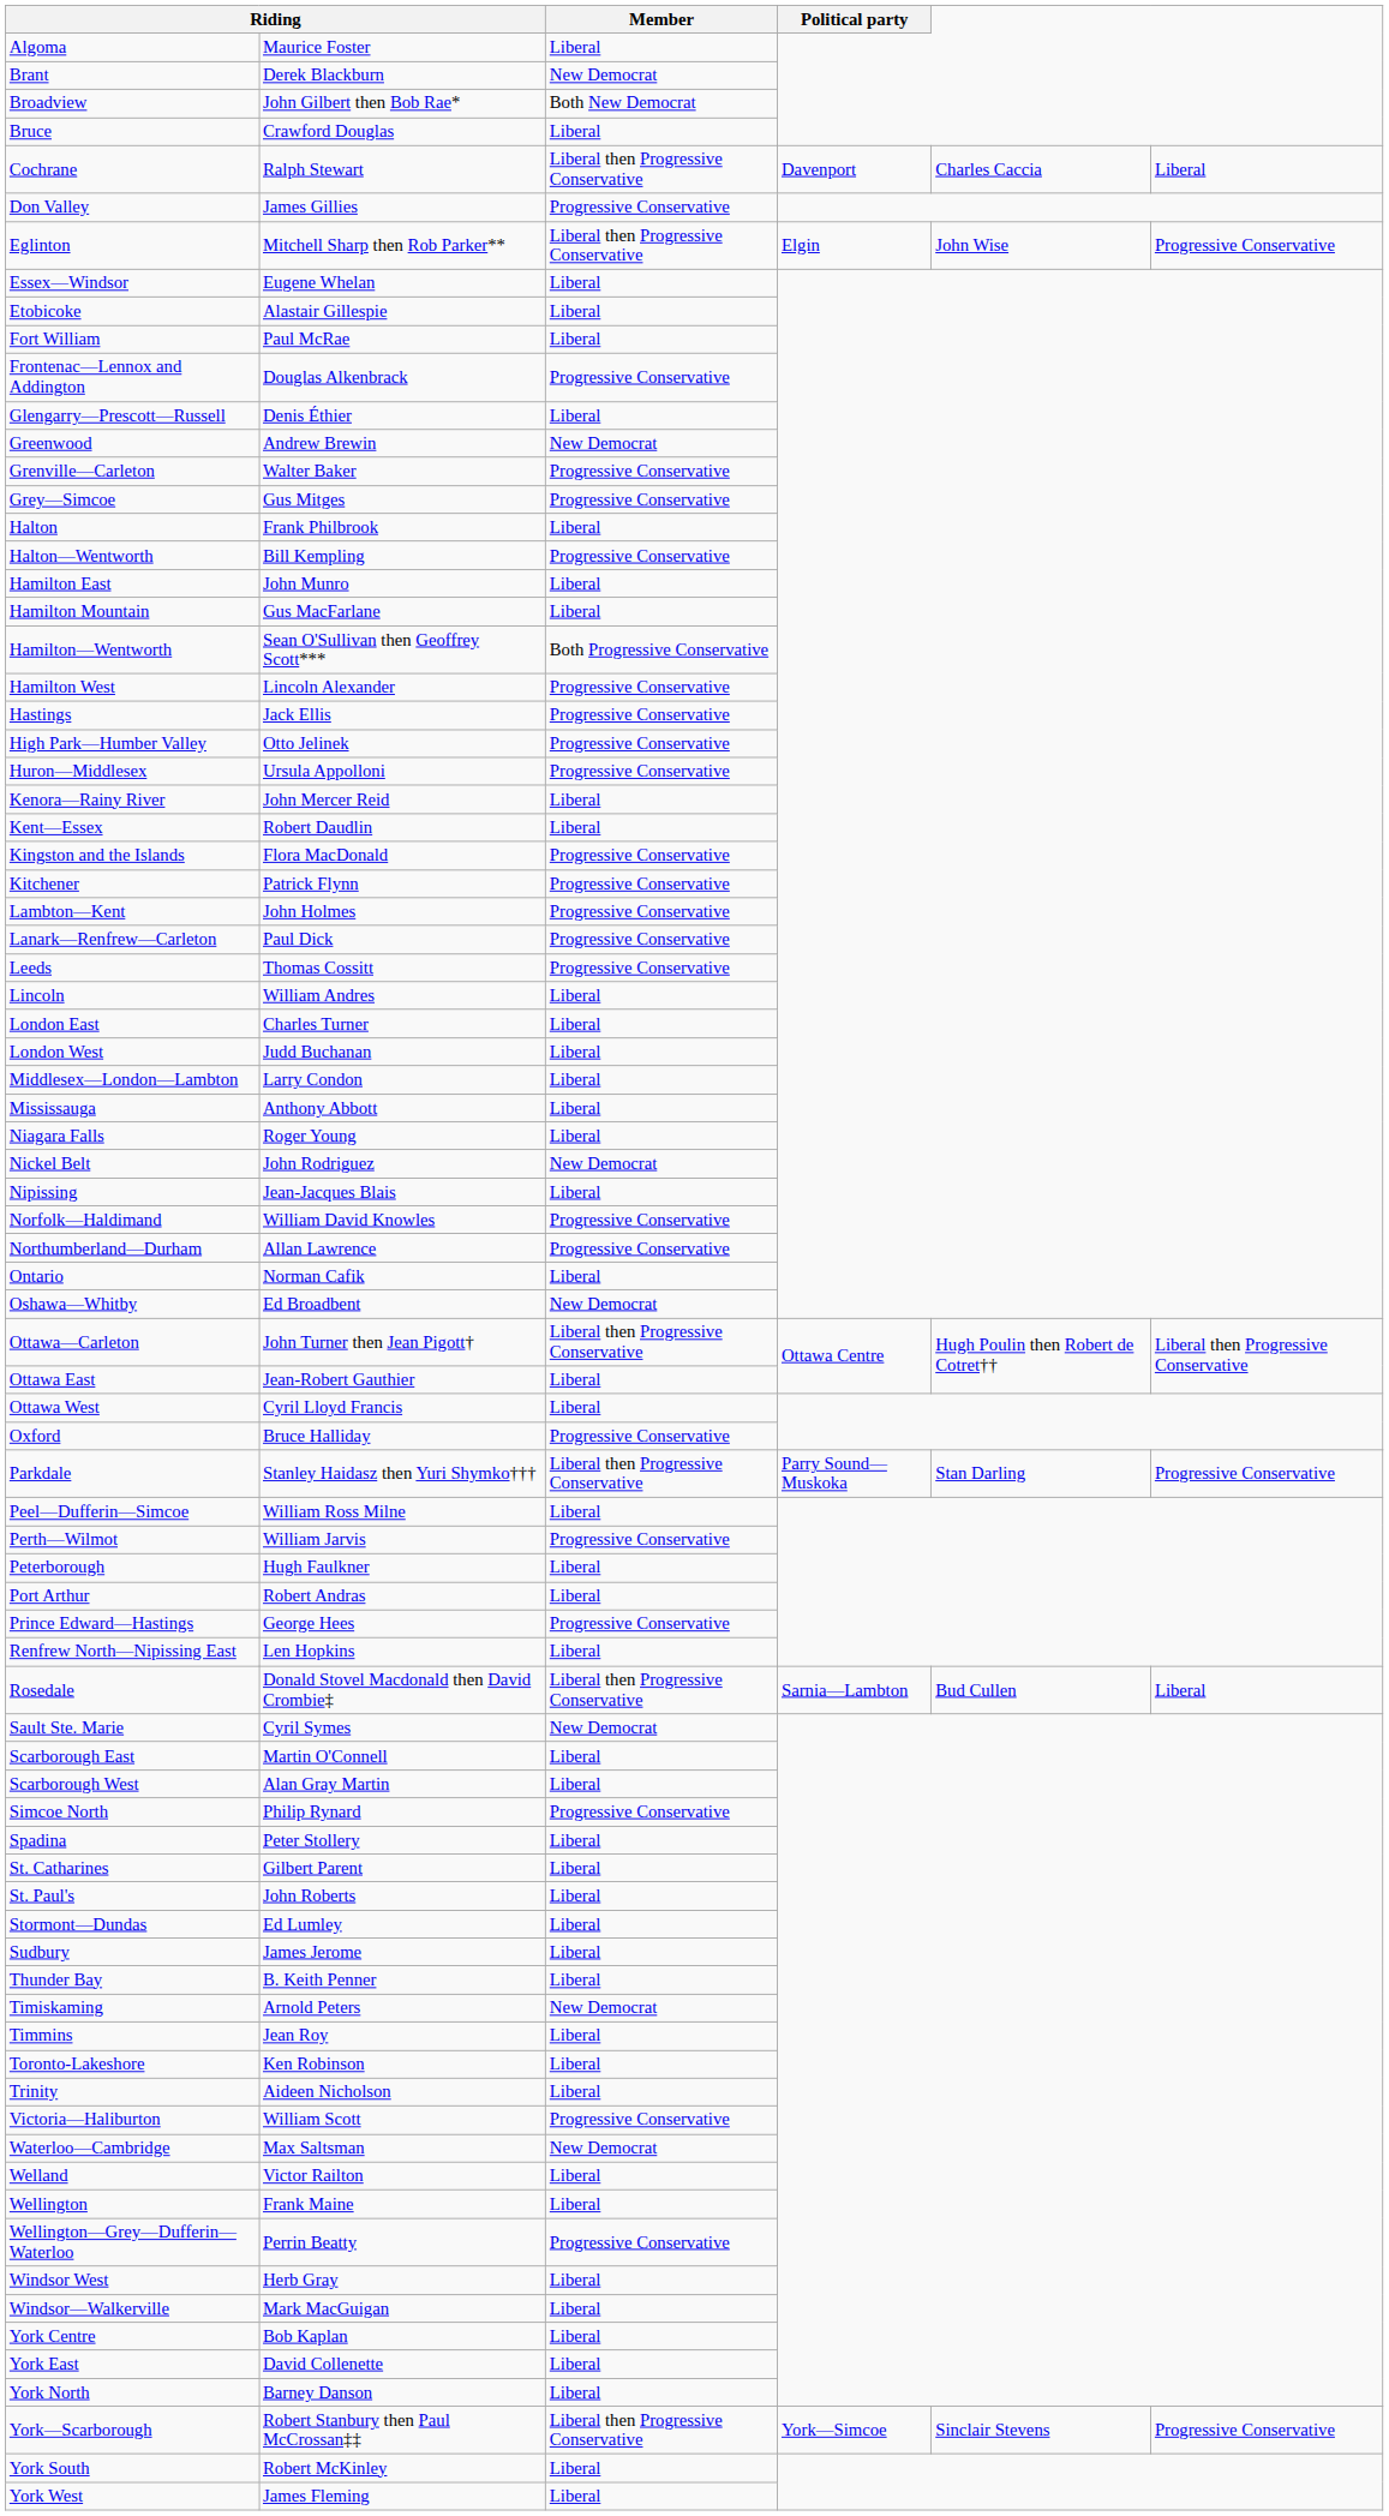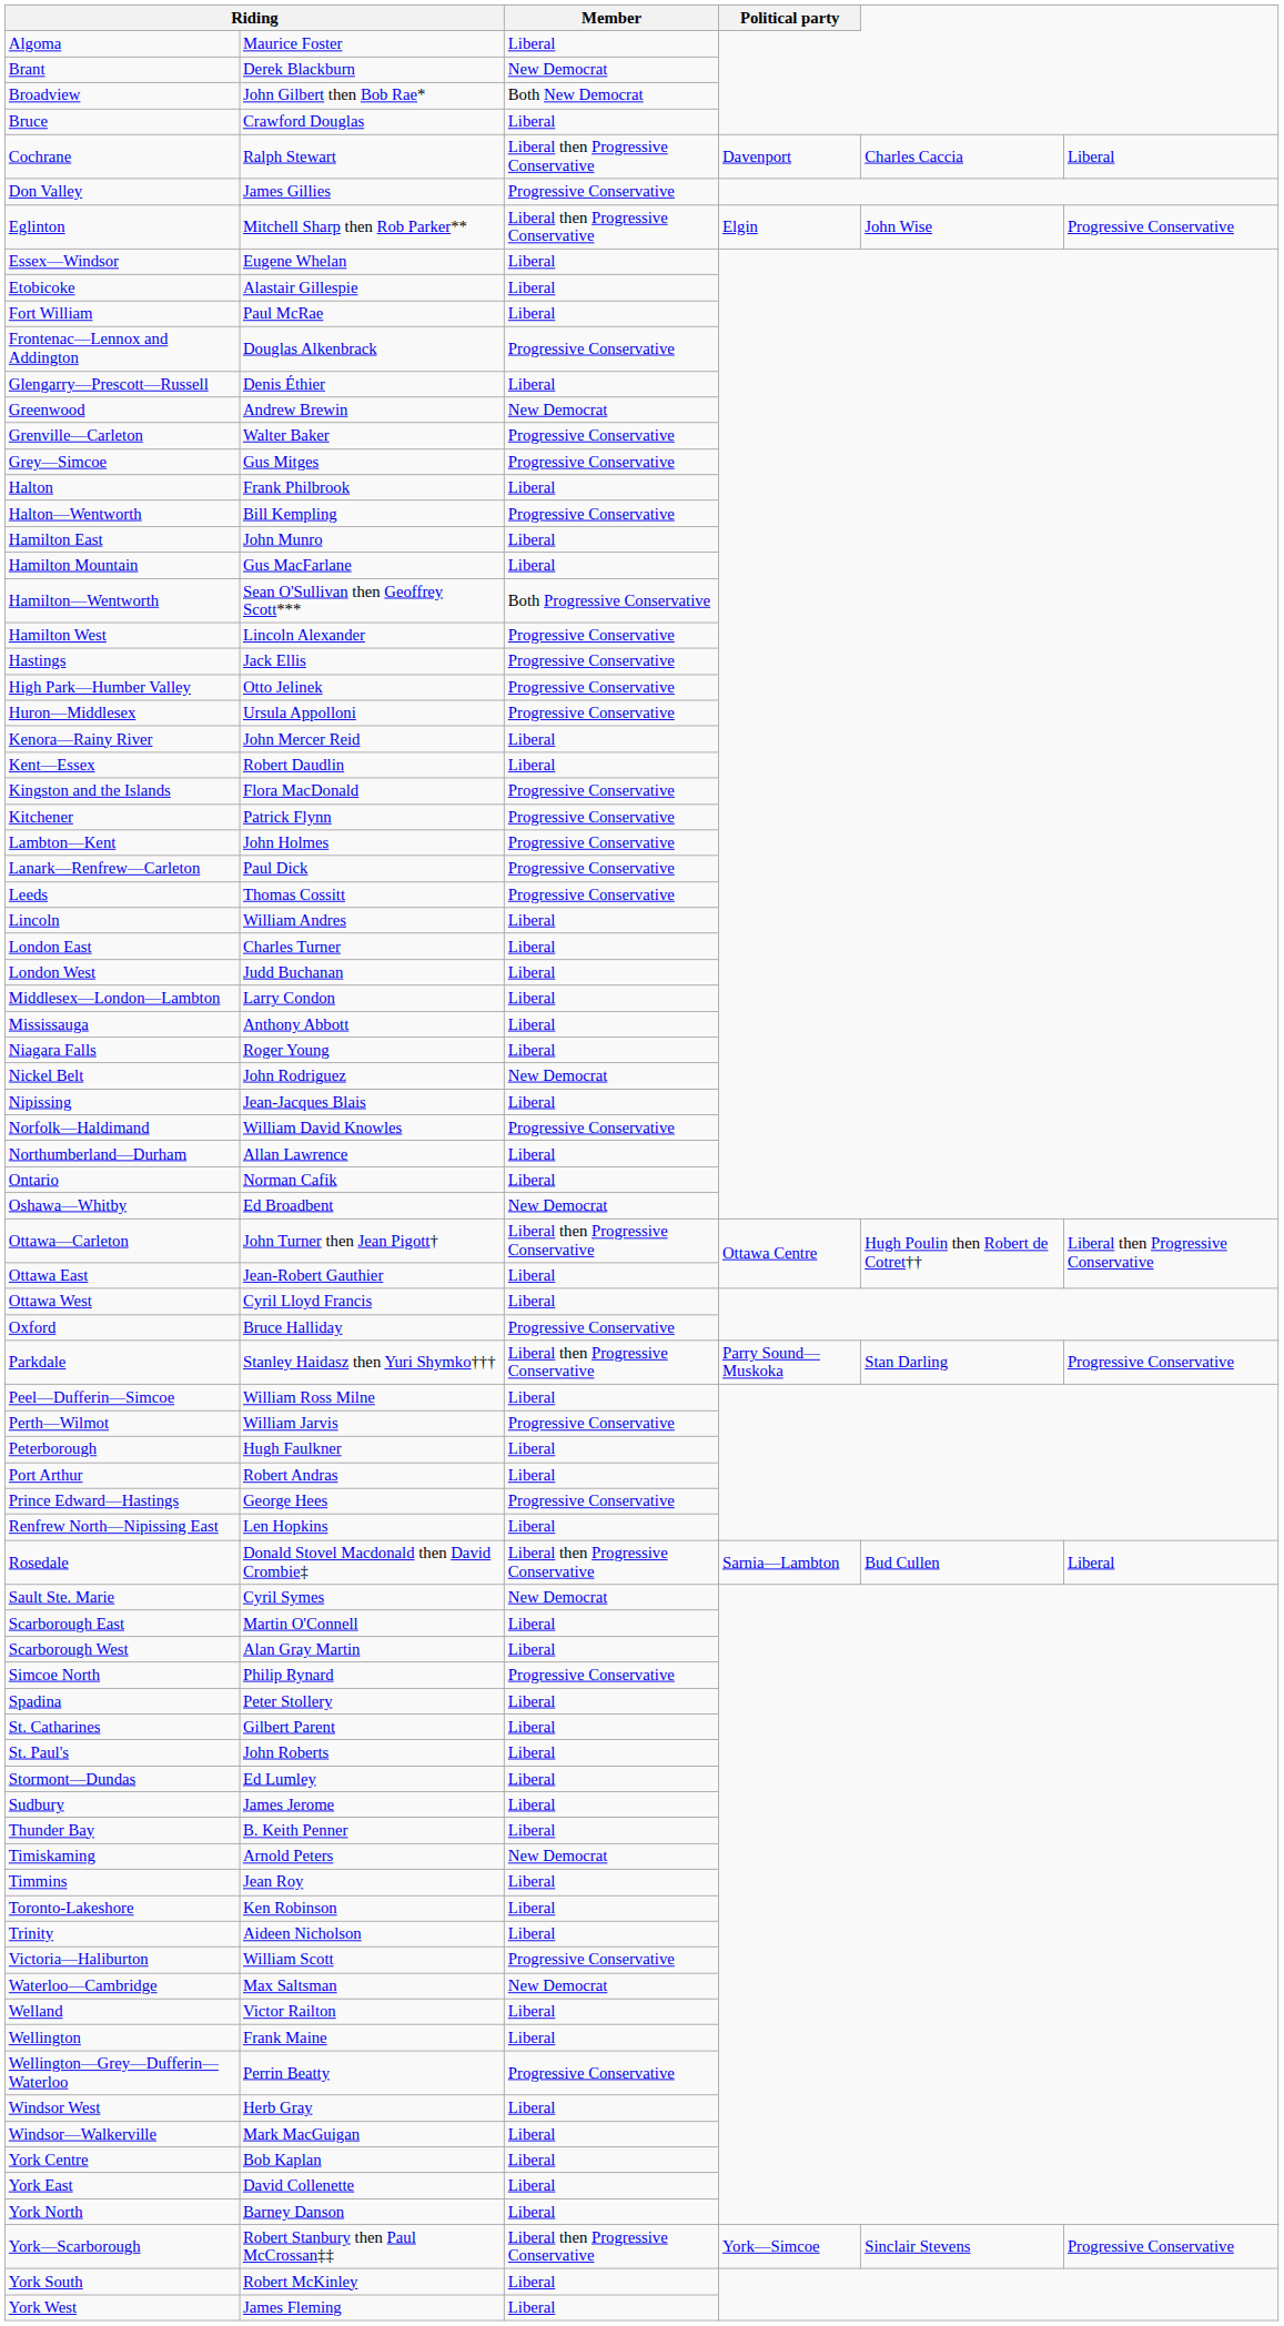 <table class="wikitable">
 <tr>
 <th colspan=2>Riding</th>
 <th>Member</th>
 <th>Political party</th>
 </tr>
 <tr>
 <td><a href='#'>Algoma</a></td>
 <td><a href='#'>Maurice Foster</a></td>
 <td><a href='#'>Liberal</a></td>
 </tr>
 <tr>
 <td><a href='#'>Brant</a></td>
 <td><a href='#'>Derek Blackburn</a></td>
 <td><a href='#'>New Democrat</a></td>
 </tr>
 <tr>
 <td><a href='#'>Broadview</a></td>
 <td><a href='#'>John Gilbert</a> then <a href='#'>Bob Rae</a>*</td>
 <td>Both <a href='#'>New Democrat</a></td>
 </tr>
 <tr>
 <td><a href='#'>Bruce</a></td>
 <td><a href='#'>Crawford Douglas</a></td>
 <td><a href='#'>Liberal</a></td>
 </tr>
 <tr>
 <td rowspan=2><a href='#'>Cochrane</a></td>
 <td rowspan=2><a href='#'>Ralph Stewart</a></td>
 <td rowspan=2><a href='#'>Liberal</a> then <a href='#'>Progressive Conservative</a><br></td>
 </tr>
 <tr>
 <td><a href='#'>Davenport</a></td>
 <td><a href='#'>Charles Caccia</a></td>
 <td><a href='#'>Liberal</a></td>
 </tr>
 <tr>
 <td><a href='#'>Don Valley</a></td>
 <td><a href='#'>James Gillies</a></td>
 <td><a href='#'>Progressive Conservative</a></td>
 </tr>
 <tr>
 <td rowspan=2><a href='#'>Eglinton</a></td>
 <td rowspan=2><a href='#'>Mitchell Sharp</a> then <a href='#'>Rob Parker</a>**</td>
 <td rowspan=2><a href='#'>Liberal</a> then <a href='#'>Progressive Conservative</a><br></td>
 </tr>
 <tr>
 <td><a href='#'>Elgin</a></td>
 <td><a href='#'>John Wise</a></td>
 <td><a href='#'>Progressive Conservative</a></td>
 </tr>
 <tr>
 <td><a href='#'>Essex—Windsor</a></td>
 <td><a href='#'>Eugene Whelan</a></td>
 <td><a href='#'>Liberal</a></td>
 </tr>
 <tr>
 <td><a href='#'>Etobicoke</a></td>
 <td><a href='#'>Alastair Gillespie</a></td>
 <td><a href='#'>Liberal</a></td>
 </tr>
 <tr>
 <td><a href='#'>Fort William</a></td>
 <td><a href='#'>Paul McRae</a></td>
 <td><a href='#'>Liberal</a></td>
 </tr>
 <tr>
 <td><a href='#'>Frontenac—Lennox and Addington</a></td>
 <td><a href='#'>Douglas Alkenbrack</a></td>
 <td><a href='#'>Progressive Conservative</a></td>
 </tr>
 <tr>
 <td><a href='#'>Glengarry—Prescott—Russell</a></td>
 <td><a href='#'>Denis Éthier</a></td>
 <td><a href='#'>Liberal</a></td>
 </tr>
 <tr>
 <td><a href='#'>Greenwood</a></td>
 <td><a href='#'>Andrew Brewin</a></td>
 <td><a href='#'>New Democrat</a></td>
 </tr>
 <tr>
 <td><a href='#'>Grenville—Carleton</a></td>
 <td><a href='#'>Walter Baker</a></td>
 <td><a href='#'>Progressive Conservative</a></td>
 </tr>
 <tr>
 <td><a href='#'>Grey—Simcoe</a></td>
 <td><a href='#'>Gus Mitges</a></td>
 <td><a href='#'>Progressive Conservative</a></td>
 </tr>
 <tr>
 <td><a href='#'>Halton</a></td>
 <td><a href='#'>Frank Philbrook</a></td>
 <td><a href='#'>Liberal</a></td>
 </tr>
 <tr>
 <td><a href='#'>Halton—Wentworth</a></td>
 <td><a href='#'>Bill Kempling</a></td>
 <td><a href='#'>Progressive Conservative</a></td>
 </tr>
 <tr>
 <td><a href='#'>Hamilton East</a></td>
 <td><a href='#'>John Munro</a></td>
 <td><a href='#'>Liberal</a></td>
 </tr>
 <tr>
 <td><a href='#'>Hamilton Mountain</a></td>
 <td><a href='#'>Gus MacFarlane</a></td>
 <td><a href='#'>Liberal</a></td>
 </tr>
 <tr>
 <td><a href='#'>Hamilton—Wentworth</a></td>
 <td><a href='#'>Sean O'Sullivan</a> then <a href='#'>Geoffrey Scott</a>***</td>
 <td>Both <a href='#'>Progressive Conservative</a></td>
 </tr>
 <tr>
 <td><a href='#'>Hamilton West</a></td>
 <td><a href='#'>Lincoln Alexander</a></td>
 <td><a href='#'>Progressive Conservative</a></td>
 </tr>
 <tr>
 <td><a href='#'>Hastings</a></td>
 <td><a href='#'>Jack Ellis</a></td>
 <td><a href='#'>Progressive Conservative</a></td>
 </tr>
 <tr>
 <td><a href='#'>High Park—Humber Valley</a></td>
 <td><a href='#'>Otto Jelinek</a></td>
 <td><a href='#'>Progressive Conservative</a></td>
 </tr>
 <tr>
 <td><a href='#'>Huron—Middlesex</a></td>
 <td><a href='#'>Ursula Appolloni</a></td>
 <td><a href='#'>Progressive Conservative</a></td>
 </tr>
 <tr>
 <td><a href='#'>Kenora—Rainy River</a></td>
 <td><a href='#'>John Mercer Reid</a></td>
 <td><a href='#'>Liberal</a></td>
 </tr>
 <tr>
 <td><a href='#'>Kent—Essex</a></td>
 <td><a href='#'>Robert Daudlin</a></td>
 <td><a href='#'>Liberal</a></td>
 </tr>
 <tr>
 <td><a href='#'>Kingston and the Islands</a></td>
 <td><a href='#'>Flora MacDonald</a></td>
 <td><a href='#'>Progressive Conservative</a></td>
 </tr>
 <tr>
 <td><a href='#'>Kitchener</a></td>
 <td><a href='#'>Patrick Flynn</a></td>
 <td><a href='#'>Progressive Conservative</a></td>
 </tr>
 <tr>
 <td><a href='#'>Lambton—Kent</a></td>
 <td><a href='#'>John Holmes</a></td>
 <td><a href='#'>Progressive Conservative</a></td>
 </tr>
 <tr>
 <td><a href='#'>Lanark—Renfrew—Carleton</a></td>
 <td><a href='#'>Paul Dick</a></td>
 <td><a href='#'>Progressive Conservative</a></td>
 </tr>
 <tr>
 <td><a href='#'>Leeds</a></td>
 <td><a href='#'>Thomas Cossitt</a></td>
 <td><a href='#'>Progressive Conservative</a></td>
 </tr>
 <tr>
 <td><a href='#'>Lincoln</a></td>
 <td><a href='#'>William Andres</a></td>
 <td><a href='#'>Liberal</a></td>
 </tr>
 <tr>
 <td><a href='#'>London East</a></td>
 <td><a href='#'>Charles Turner</a></td>
 <td><a href='#'>Liberal</a></td>
 </tr>
 <tr>
 <td><a href='#'>London West</a></td>
 <td><a href='#'>Judd Buchanan</a></td>
 <td><a href='#'>Liberal</a></td>
 </tr>
 <tr>
 <td><a href='#'>Middlesex—London—Lambton</a></td>
 <td><a href='#'>Larry Condon</a></td>
 <td><a href='#'>Liberal</a></td>
 </tr>
 <tr>
 <td><a href='#'>Mississauga</a></td>
 <td><a href='#'>Anthony Abbott</a></td>
 <td><a href='#'>Liberal</a></td>
 </tr>
 <tr>
 <td><a href='#'>Niagara Falls</a></td>
 <td><a href='#'>Roger Young</a></td>
 <td><a href='#'>Liberal</a></td>
 </tr>
 <tr>
 <td><a href='#'>Nickel Belt</a></td>
 <td><a href='#'>John Rodriguez</a></td>
 <td><a href='#'>New Democrat</a></td>
 </tr>
 <tr>
 <td><a href='#'>Nipissing</a></td>
 <td><a href='#'>Jean-Jacques Blais</a></td>
 <td><a href='#'>Liberal</a></td>
 </tr>
 <tr>
 <td><a href='#'>Norfolk—Haldimand</a></td>
 <td><a href='#'>William David Knowles</a></td>
 <td><a href='#'>Progressive Conservative</a></td>
 </tr>
 <tr>
 <td><a href='#'>Northumberland—Durham</a></td>
 <td><a href='#'>Allan Lawrence</a></td>
-<td><a href='#'>Progressive Conservative</a></td>
+<td><a href='#'>Liberal</a></td>
 </tr>
 <tr>
 <td><a href='#'>Ontario</a></td>
 <td><a href='#'>Norman Cafik</a></td>
 <td><a href='#'>Liberal</a></td>
 </tr>
 <tr>
 <td><a href='#'>Oshawa—Whitby</a></td>
 <td><a href='#'>Ed Broadbent</a></td>
 <td><a href='#'>New Democrat</a></td>
 </tr>
 <tr>
 <td rowspan=2><a href='#'>Ottawa—Carleton</a></td>
 <td rowspan=2><a href='#'>John Turner</a> then <a href='#'>Jean Pigott</a>†</td>
 <td rowspan=2><a href='#'>Liberal</a> then <a href='#'>Progressive Conservative</a><br></td>
 </tr>
 <tr>
 <td rowspan=2><a href='#'>Ottawa Centre</a></td>
 <td rowspan=2><a href='#'>Hugh Poulin</a> then <a href='#'>Robert de Cotret</a>††</td>
 <td rowspan=2><a href='#'>Liberal</a> then <a href='#'>Progressive Conservative</a><br></td>
 </tr>
 <tr>
 <td><a href='#'>Ottawa East</a></td>
 <td><a href='#'>Jean-Robert Gauthier</a></td>
 <td><a href='#'>Liberal</a></td>
 </tr>
 <tr>
 <td><a href='#'>Ottawa West</a></td>
 <td><a href='#'>Cyril Lloyd Francis</a></td>
 <td><a href='#'>Liberal</a></td>
 </tr>
 <tr>
 <td><a href='#'>Oxford</a></td>
 <td><a href='#'>Bruce Halliday</a></td>
 <td><a href='#'>Progressive Conservative</a></td>
 </tr>
 <tr>
 <td rowspan=2><a href='#'>Parkdale</a></td>
 <td rowspan=2><a href='#'>Stanley Haidasz</a> then <a href='#'>Yuri Shymko</a>†††</td>
 <td rowspan=2><a href='#'>Liberal</a> then <a href='#'>Progressive Conservative</a><br></td>
 </tr>
 <tr>
 <td><a href='#'>Parry Sound—Muskoka</a></td>
 <td><a href='#'>Stan Darling</a></td>
 <td><a href='#'>Progressive Conservative</a></td>
 </tr>
 <tr>
 <td><a href='#'>Peel—Dufferin—Simcoe</a></td>
 <td><a href='#'>William Ross Milne</a></td>
 <td><a href='#'>Liberal</a></td>
 </tr>
 <tr>
 <td><a href='#'>Perth—Wilmot</a></td>
 <td><a href='#'>William Jarvis</a></td>
 <td><a href='#'>Progressive Conservative</a></td>
 </tr>
 <tr>
 <td><a href='#'>Peterborough</a></td>
 <td><a href='#'>Hugh Faulkner</a></td>
 <td><a href='#'>Liberal</a></td>
 </tr>
 <tr>
 <td><a href='#'>Port Arthur</a></td>
 <td><a href='#'>Robert Andras</a></td>
 <td><a href='#'>Liberal</a></td>
 </tr>
 <tr>
 <td><a href='#'>Prince Edward—Hastings</a></td>
 <td><a href='#'>George Hees</a></td>
 <td><a href='#'>Progressive Conservative</a></td>
 </tr>
 <tr>
 <td><a href='#'>Renfrew North—Nipissing East</a></td>
 <td><a href='#'>Len Hopkins</a></td>
 <td><a href='#'>Liberal</a></td>
 </tr>
 <tr>
 <td rowspan=2><a href='#'>Rosedale</a></td>
 <td rowspan=2><a href='#'>Donald Stovel Macdonald</a> then <a href='#'>David Crombie</a>‡</td>
 <td rowspan=2><a href='#'>Liberal</a> then <a href='#'>Progressive Conservative</a><br></td>
 </tr>
 <tr>
 <td><a href='#'>Sarnia—Lambton</a></td>
 <td><a href='#'>Bud Cullen</a></td>
 <td><a href='#'>Liberal</a></td>
 </tr>
 <tr>
 <td><a href='#'>Sault Ste. Marie</a></td>
 <td><a href='#'>Cyril Symes</a></td>
 <td><a href='#'>New Democrat</a></td>
 </tr>
 <tr>
 <td><a href='#'>Scarborough East</a></td>
 <td><a href='#'>Martin O'Connell</a></td>
 <td><a href='#'>Liberal</a></td>
 </tr>
 <tr>
 <td><a href='#'>Scarborough West</a></td>
 <td><a href='#'>Alan Gray Martin</a></td>
 <td><a href='#'>Liberal</a></td>
 </tr>
 <tr>
 <td><a href='#'>Simcoe North</a></td>
 <td><a href='#'>Philip Rynard</a></td>
 <td><a href='#'>Progressive Conservative</a></td>
 </tr>
 <tr>
 <td><a href='#'>Spadina</a></td>
 <td><a href='#'>Peter Stollery</a></td>
 <td><a href='#'>Liberal</a></td>
 </tr>
 <tr>
 <td><a href='#'>St. Catharines</a></td>
 <td><a href='#'>Gilbert Parent</a></td>
 <td><a href='#'>Liberal</a></td>
 </tr>
 <tr>
 <td><a href='#'>St. Paul's</a></td>
 <td><a href='#'>John Roberts</a></td>
 <td><a href='#'>Liberal</a></td>
 </tr>
 <tr>
 <td><a href='#'>Stormont—Dundas</a></td>
 <td><a href='#'>Ed Lumley</a></td>
 <td><a href='#'>Liberal</a></td>
 </tr>
 <tr>
 <td><a href='#'>Sudbury</a></td>
 <td><a href='#'>James Jerome</a></td>
 <td><a href='#'>Liberal</a></td>
 </tr>
 <tr>
 <td><a href='#'>Thunder Bay</a></td>
 <td><a href='#'>B. Keith Penner</a></td>
 <td><a href='#'>Liberal</a></td>
 </tr>
 <tr>
 <td><a href='#'>Timiskaming</a></td>
 <td><a href='#'>Arnold Peters</a></td>
 <td><a href='#'>New Democrat</a></td>
 </tr>
 <tr>
 <td><a href='#'>Timmins</a></td>
 <td><a href='#'>Jean Roy</a></td>
 <td><a href='#'>Liberal</a></td>
 </tr>
 <tr>
 <td><a href='#'>Toronto-Lakeshore</a></td>
 <td><a href='#'>Ken Robinson</a></td>
 <td><a href='#'>Liberal</a></td>
 </tr>
 <tr>
 <td><a href='#'>Trinity</a></td>
 <td><a href='#'>Aideen Nicholson</a></td>
 <td><a href='#'>Liberal</a></td>
 </tr>
 <tr>
 <td><a href='#'>Victoria—Haliburton</a></td>
 <td><a href='#'>William Scott</a></td>
 <td><a href='#'>Progressive Conservative</a></td>
 </tr>
 <tr>
 <td><a href='#'>Waterloo—Cambridge</a></td>
 <td><a href='#'>Max Saltsman</a></td>
 <td><a href='#'>New Democrat</a></td>
 </tr>
 <tr>
 <td><a href='#'>Welland</a></td>
 <td><a href='#'>Victor Railton</a></td>
 <td><a href='#'>Liberal</a></td>
 </tr>
 <tr>
 <td><a href='#'>Wellington</a></td>
 <td><a href='#'>Frank Maine</a></td>
 <td><a href='#'>Liberal</a></td>
 </tr>
 <tr>
 <td><a href='#'>Wellington—Grey—Dufferin—Waterloo</a></td>
 <td><a href='#'>Perrin Beatty</a></td>
 <td><a href='#'>Progressive Conservative</a></td>
 </tr>
 <tr>
 <td><a href='#'>Windsor West</a></td>
 <td><a href='#'>Herb Gray</a></td>
 <td><a href='#'>Liberal</a></td>
 </tr>
 <tr>
 <td><a href='#'>Windsor—Walkerville</a></td>
 <td><a href='#'>Mark MacGuigan</a></td>
 <td><a href='#'>Liberal</a></td>
 </tr>
 <tr>
 <td><a href='#'>York Centre</a></td>
 <td><a href='#'>Bob Kaplan</a></td>
 <td><a href='#'>Liberal</a></td>
 </tr>
 <tr>
 <td><a href='#'>York East</a></td>
 <td><a href='#'>David Collenette</a></td>
 <td><a href='#'>Liberal</a></td>
 </tr>
 <tr>
 <td><a href='#'>York North</a></td>
 <td><a href='#'>Barney Danson</a></td>
 <td><a href='#'>Liberal</a></td>
 </tr>
 <tr>
 <td rowspan=2><a href='#'>York—Scarborough</a></td>
 <td rowspan=2><a href='#'>Robert Stanbury</a> then <a href='#'>Paul McCrossan</a>‡‡</td>
 <td rowspan=2><a href='#'>Liberal</a> then <a href='#'>Progressive Conservative</a><br></td>
 </tr>
 <tr>
 <td><a href='#'>York—Simcoe</a></td>
 <td><a href='#'>Sinclair Stevens</a></td>
 <td><a href='#'>Progressive Conservative</a></td>
 </tr>
 <tr>
 <td><a href='#'>York South</a></td>
 <td><a href='#'>Robert McKinley</a></td>
 <td><a href='#'>Liberal</a></td>
 </tr>
 <tr>
 <td><a href='#'>York West</a></td>
 <td><a href='#'>James Fleming</a></td>
 <td><a href='#'>Liberal</a></td>
 </tr>
 </table>
